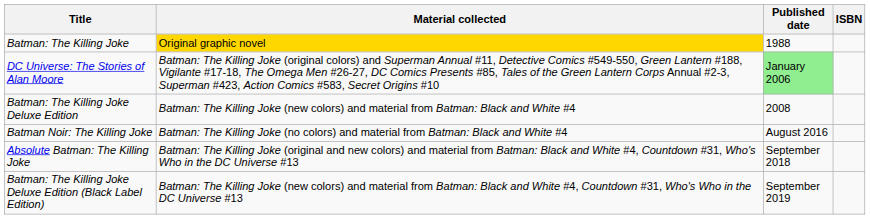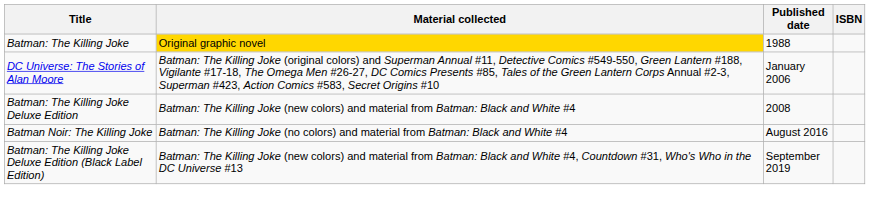 <table class="wikitable">
 <tr>
 <th>Title</th>
 <th>Material collected</th>
 <th>Published date</th>
 <th>ISBN</th>
 </tr>
 <tr>
 <td><em>Batman: The Killing Joke</em></td>
 <td style="background: gold;">Original graphic novel</td>
 <td>1988</td>
 <td></td>
 </tr>
 <tr>
 <td><em><a href='#'>DC Universe: The Stories of Alan Moore</a></em></td>
 <td><em>Batman: The Killing Joke</em> (original colors) and <em>Superman Annual</em> #11, <em>Detective Comics</em> #549-550, <em>Green Lantern</em> #188, <em>Vigilante</em> #17-18, <em>The Omega Men</em> #26-27, <em>DC Comics Presents</em> #85, <em>Tales of the Green Lantern Corps</em> Annual #2-3, <em>Superman</em> #423, <em>Action Comics</em> #583, <em>Secret Origins</em> #10</td>
-<td style="background: lightgreen;">January 2006</td>
+<td>January 2006</td>
 <td></td>
 </tr>
 <tr>
 <td><em>Batman: The Killing Joke Deluxe Edition</em></td>
 <td><em>Batman: The Killing Joke</em> (new colors) and material from <em>Batman: Black and White</em> #4</td>
 <td>2008</td>
 <td></td>
 </tr>
 <tr>
 <td><em>Batman Noir: The Killing Joke</em></td>
 <td><em>Batman: The Killing Joke</em> (no colors) and material from <em>Batman: Black and White</em> #4</td>
 <td>August 2016</td>
 <td></td>
 </tr>
 <tr>
-<td><em><a href='#'>Absolute</a> Batman: The Killing Joke</em></td>
-<td><em>Batman: The Killing Joke</em> (original and new colors) and material from <em>Batman: Black and White</em> #4, <em>Countdown</em> #31, <em>Who's Who in the DC Universe</em> #13</td>
-<td>September 2018</td>
-<td></td>
-</tr>
-<tr>
 <td><em>Batman: The Killing Joke Deluxe Edition (Black Label Edition)</em></td>
 <td><em>Batman: The Killing Joke</em> (new colors) and material from <em>Batman: Black and White</em> #4, <em>Countdown</em> #31, <em>Who's Who in the DC Universe</em> #13</td>
 <td>September 2019</td>
 <td></td>
 </tr>
 </table>
